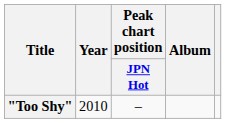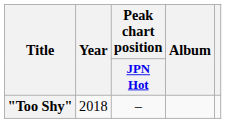 <table class="wikitable plainrowheaders" style="text-align:center">
 <tr>
 <th scope="col" rowspan="2">Title</th>
 <th scope="col" rowspan="2">Year</th>
 <th scope="col">Peak chart position</th>
 <th scope="col" rowspan="2">Album</th>
 <th scope="col" rowspan="2"></th>
 </tr>
 <tr>
 <th scope="col" style="width:3em;font-size:90%;"><a href='#'>JPN<br>Hot</a></th>
 </tr>
 <tr>
 <th scope="row">"Too Shy"<br></th>
-<td>2010</td>
+<td>2018</td>
 <td>–</td>
 <td></td>
 <td></td>
 </tr>
 </table>
